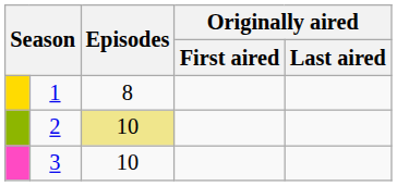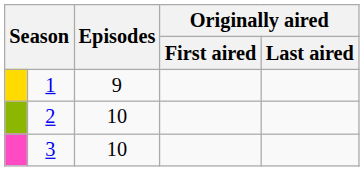 <table class="wikitable plainrowheaders" style="text-align:center;">
 <tr>
 <th colspan="2" rowspan="2">Season</th>
 <th rowspan="2">Episodes</th>
 <th colspan="2">Originally aired</th>
 </tr>
 <tr>
 <th>First aired</th>
 <th>Last aired</th>
 </tr>
 <tr>
 <td style="background: #FFDB01;"></td>
 <td><a href='#'>1</a></td>
-<td>8</td>
+<td>9</td>
 <td></td>
 <td></td>
 </tr>
 <tr>
 <td style="background: #8DB600;"></td>
 <td><a href='#'>2</a></td>
-<td style="background: khaki;">10</td>
+<td>10</td>
 <td></td>
 <td></td>
 </tr>
 <tr>
 <td style="background: #FF4AC3;"></td>
 <td><a href='#'>3</a></td>
 <td>10</td>
 <td></td>
 <td></td>
 </tr>
 </table>
